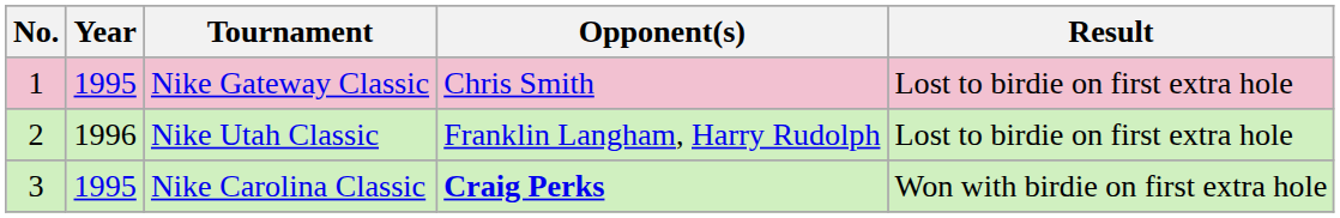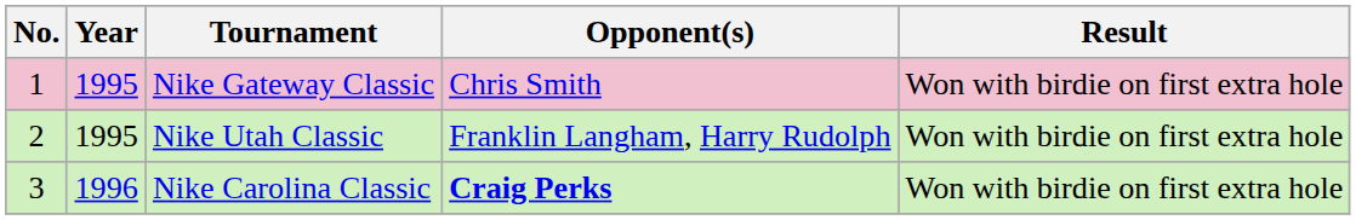 <table class="wikitable" style="font-size:95%;">
 <tr>
 <th>No.</th>
 <th>Year</th>
 <th>Tournament</th>
 <th>Opponent(s)</th>
 <th>Result</th>
 </tr>
 <tr style="background:#F2C1D1;">
 <td align=center>1</td>
 <td><a href='#'>1995</a></td>
 <td><a href='#'>Nike Gateway Classic</a></td>
 <td> <a href='#'>Chris Smith</a></td>
-<td>Lost to birdie on first extra hole</td>
+<td>Won with birdie on first extra hole</td>
 </tr>
 <tr style="background:#D0F0C0;">
 <td align=center>2</td>
-<td>1996</td>
+<td>1995</td>
 <td><a href='#'>Nike Utah Classic</a></td>
 <td> <a href='#'>Franklin Langham</a>,  <a href='#'>Harry Rudolph</a></td>
-<td>Lost to birdie on first extra hole</td>
+<td>Won with birdie on first extra hole</td>
 </tr>
 <tr style="background:#D0F0C0;">
 <td align=center>3</td>
-<td><a href='#'>1995</a></td>
+<td><a href='#'>1996</a></td>
 <td><a href='#'>Nike Carolina Classic</a></td>
 <td><strong> <a href='#'>Craig Perks</a></strong></td>
 <td>Won with birdie on first extra hole</td>
 </tr>
 </table>
